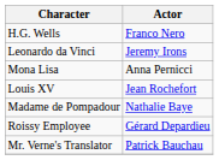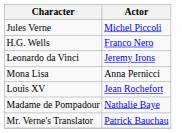 <table class="wikitable">
 <tr>
 <th>Character</th>
 <th>Actor</th>
+</tr>
+<tr>
+<td>Jules Verne</td>
+<td><a href='#'>Michel Piccoli</a></td>
 </tr>
 <tr>
 <td>H.G. Wells</td>
 <td><a href='#'>Franco Nero</a></td>
 </tr>
 <tr>
 <td>Leonardo da Vinci</td>
 <td><a href='#'>Jeremy Irons</a></td>
 </tr>
 <tr>
 <td>Mona Lisa</td>
 <td>Anna Pernicci</td>
 </tr>
 <tr>
 <td>Louis XV</td>
 <td><a href='#'>Jean Rochefort</a></td>
 </tr>
 <tr>
 <td>Madame de Pompadour</td>
 <td><a href='#'>Nathalie Baye</a></td>
 </tr>
 <tr>
-<td>Roissy Employee</td>
-<td><a href='#'>Gérard Depardieu</a></td>
-</tr>
-<tr>
 <td>Mr. Verne's Translator</td>
 <td><a href='#'>Patrick Bauchau</a></td>
 </tr>
 <tr>
 </tr>
 </table>
